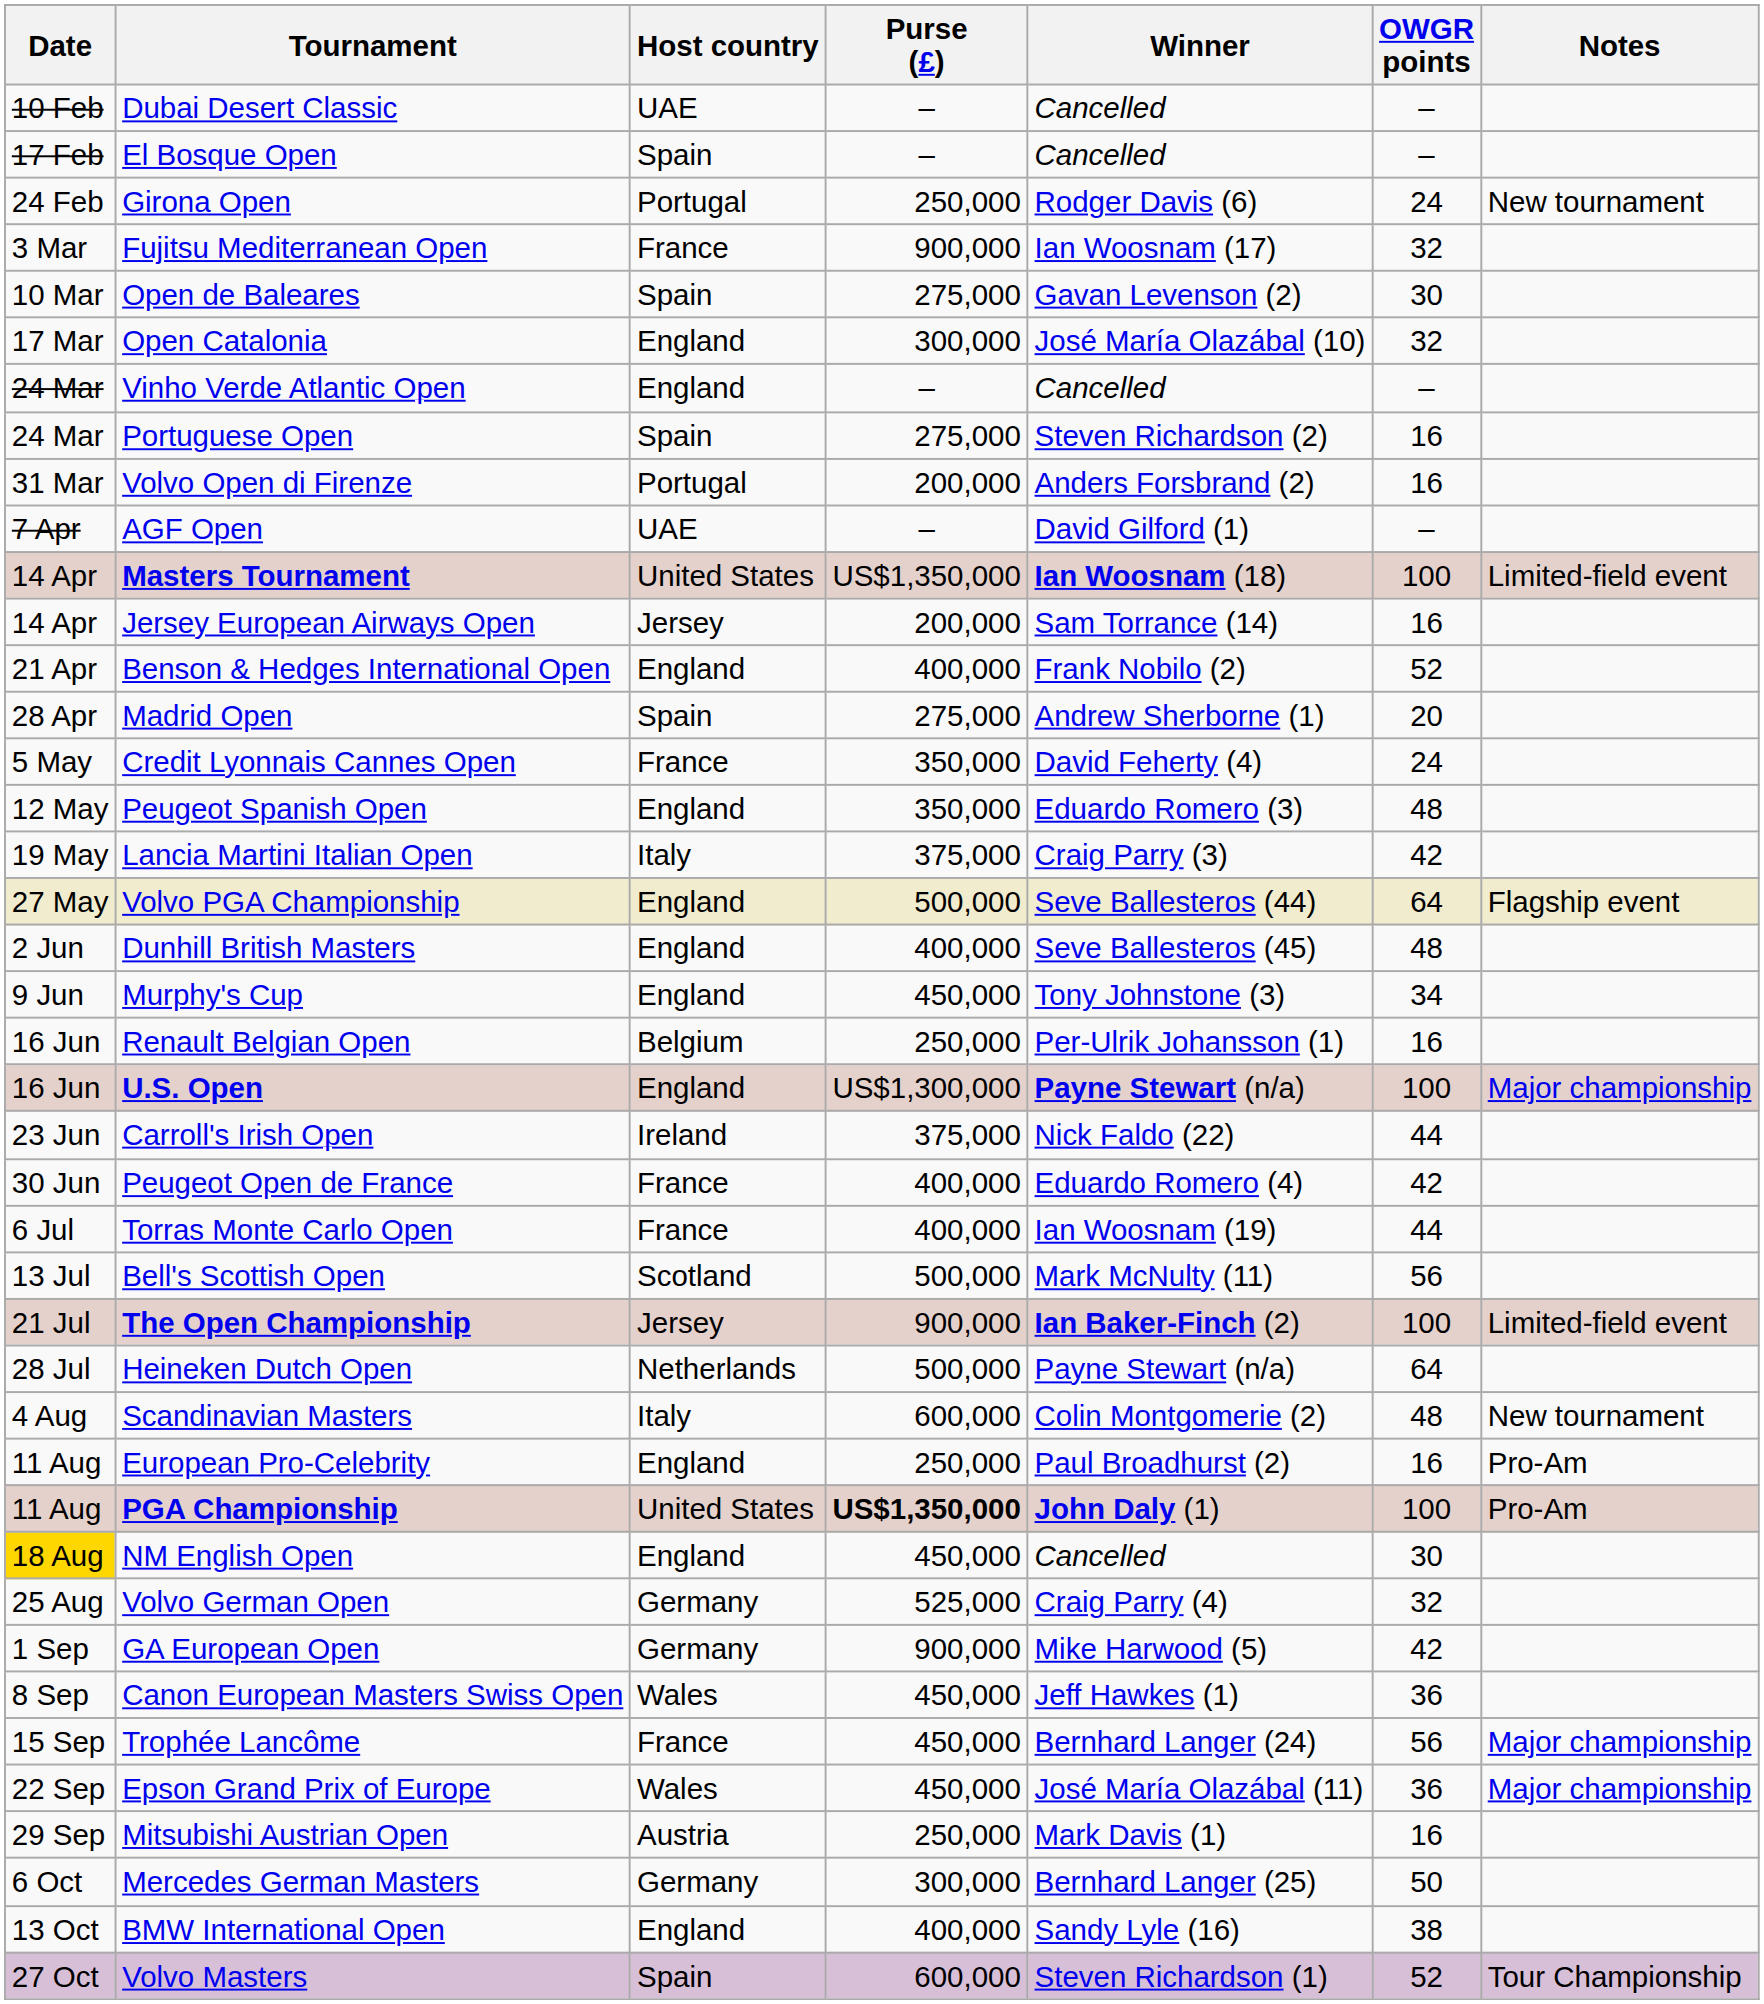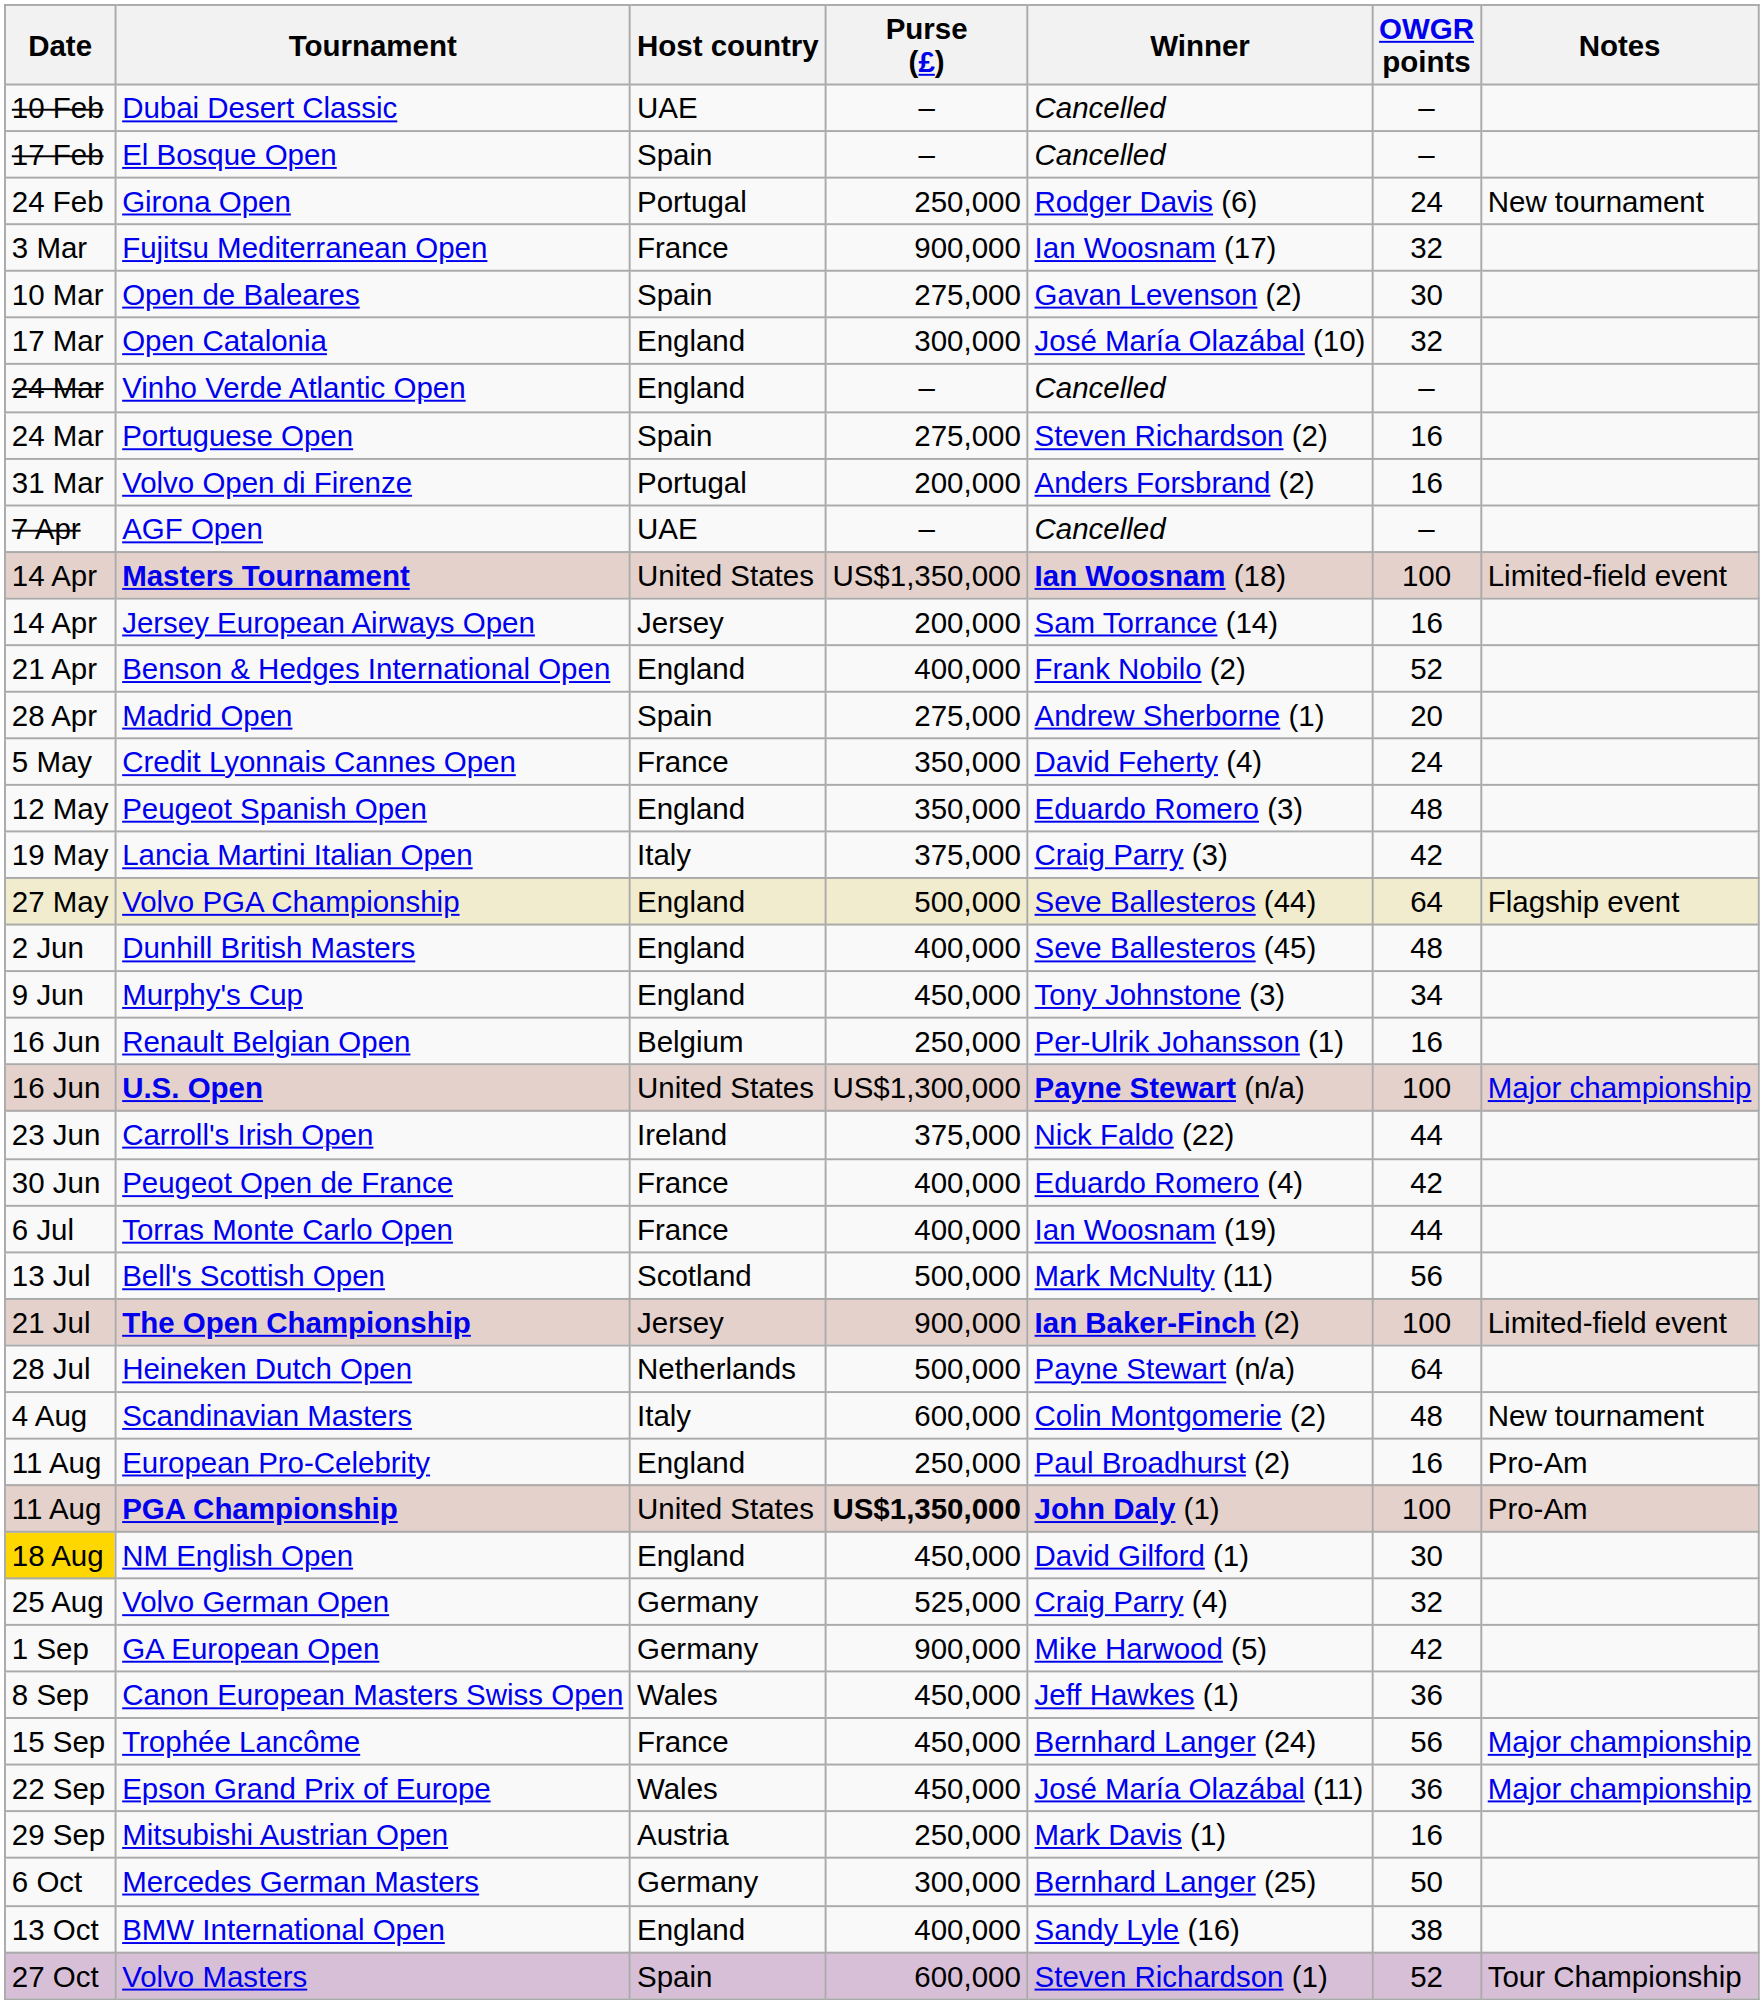 <table class="wikitable" style="font-size:95%">
 <tr>
 <th>Date</th>
 <th>Tournament</th>
 <th>Host country</th>
 <th>Purse<br>(<a href='#'>£</a>)</th>
 <th>Winner</th>
 <th><a href='#'>OWGR</a><br>points</th>
 <th>Notes</th>
 </tr>
 <tr>
 <td><s>10 Feb</s></td>
 <td><a href='#'>Dubai Desert Classic</a></td>
 <td>UAE</td>
 <td align=center>–</td>
 <td><em>Cancelled</em></td>
 <td align=center>–</td>
 <td></td>
 </tr>
 <tr>
 <td><s>17 Feb</s></td>
 <td><a href='#'>El Bosque Open</a></td>
 <td>Spain</td>
 <td align=center>–</td>
 <td><em>Cancelled</em></td>
 <td align=center>–</td>
 <td></td>
 </tr>
 <tr>
 <td>24 Feb</td>
 <td><a href='#'>Girona Open</a></td>
 <td>Portugal</td>
 <td align=right>250,000</td>
 <td> <a href='#'>Rodger Davis</a> (6)</td>
 <td align=center>24</td>
 <td>New tournament</td>
 </tr>
 <tr>
 <td>3 Mar</td>
 <td><a href='#'>Fujitsu Mediterranean Open</a></td>
 <td>France</td>
 <td align=right>900,000</td>
 <td> <a href='#'>Ian Woosnam</a> (17)</td>
 <td align=center>32</td>
 <td></td>
 </tr>
 <tr>
 <td>10 Mar</td>
 <td><a href='#'>Open de Baleares</a></td>
 <td>Spain</td>
 <td align=right>275,000</td>
 <td> <a href='#'>Gavan Levenson</a> (2)</td>
 <td align=center>30</td>
 <td></td>
 </tr>
 <tr>
 <td>17 Mar</td>
 <td><a href='#'>Open Catalonia</a></td>
 <td>England</td>
 <td align=right>300,000</td>
 <td> <a href='#'>José María Olazábal</a> (10)</td>
 <td align=center>32</td>
 <td></td>
 </tr>
 <tr>
 <td><s>24 Mar</s></td>
 <td><a href='#'>Vinho Verde Atlantic Open</a></td>
 <td>England</td>
 <td align=center>–</td>
 <td><em>Cancelled</em></td>
 <td align=center>–</td>
 <td></td>
 </tr>
 <tr>
 <td>24 Mar</td>
 <td><a href='#'>Portuguese Open</a></td>
 <td>Spain</td>
 <td align=right>275,000</td>
 <td> <a href='#'>Steven Richardson</a> (2)</td>
 <td align=center>16</td>
 <td></td>
 </tr>
 <tr>
 <td>31 Mar</td>
 <td><a href='#'>Volvo Open di Firenze</a></td>
 <td>Portugal</td>
 <td align=right>200,000</td>
 <td> <a href='#'>Anders Forsbrand</a> (2)</td>
 <td align=center>16</td>
 <td></td>
 </tr>
 <tr>
 <td><s>7 Apr</s></td>
 <td><a href='#'>AGF Open</a></td>
 <td>UAE</td>
 <td align=center>–</td>
-<td> <a href='#'>David Gilford</a> (1)</td>
+<td><em>Cancelled</em></td>
 <td align=center>–</td>
 <td></td>
 </tr>
 <tr style="background:#e5d1cb;">
 <td>14 Apr</td>
 <td><strong><a href='#'>Masters Tournament</a></strong></td>
 <td>United States</td>
 <td align=right>US$1,350,000</td>
 <td> <strong><a href='#'>Ian Woosnam</a></strong> (18)</td>
 <td align=center>100</td>
 <td>Limited-field event</td>
 </tr>
 <tr>
 <td>14 Apr</td>
 <td><a href='#'>Jersey European Airways Open</a></td>
 <td>Jersey</td>
 <td align=right>200,000</td>
 <td> <a href='#'>Sam Torrance</a> (14)</td>
 <td align=center>16</td>
 <td></td>
 </tr>
 <tr>
 <td>21 Apr</td>
 <td><a href='#'>Benson & Hedges International Open</a></td>
 <td>England</td>
 <td align=right>400,000</td>
 <td> <a href='#'>Frank Nobilo</a> (2)</td>
 <td align=center>52</td>
 <td></td>
 </tr>
 <tr>
 <td>28 Apr</td>
 <td><a href='#'>Madrid Open</a></td>
 <td>Spain</td>
 <td align=right>275,000</td>
 <td> <a href='#'>Andrew Sherborne</a> (1)</td>
 <td align=center>20</td>
 <td></td>
 </tr>
 <tr>
 <td>5 May</td>
 <td><a href='#'>Credit Lyonnais Cannes Open</a></td>
 <td>France</td>
 <td align=right>350,000</td>
 <td> <a href='#'>David Feherty</a> (4)</td>
 <td align=center>24</td>
 <td></td>
 </tr>
 <tr>
 <td>12 May</td>
 <td><a href='#'>Peugeot Spanish Open</a></td>
 <td>England</td>
 <td align=right>350,000</td>
 <td> <a href='#'>Eduardo Romero</a> (3)</td>
 <td align=center>48</td>
 <td></td>
 </tr>
 <tr>
 <td>19 May</td>
 <td><a href='#'>Lancia Martini Italian Open</a></td>
 <td>Italy</td>
 <td align=right>375,000</td>
 <td> <a href='#'>Craig Parry</a> (3)</td>
 <td align=center>42</td>
 <td></td>
 </tr>
 <tr style="background:#f2ecce;">
 <td>27 May</td>
 <td><a href='#'>Volvo PGA Championship</a></td>
 <td>England</td>
 <td align=right>500,000</td>
 <td> <a href='#'>Seve Ballesteros</a> (44)</td>
 <td align=center>64</td>
 <td>Flagship event</td>
 </tr>
 <tr>
 <td>2 Jun</td>
 <td><a href='#'>Dunhill British Masters</a></td>
 <td>England</td>
 <td align=right>400,000</td>
 <td> <a href='#'>Seve Ballesteros</a> (45)</td>
 <td align=center>48</td>
 <td></td>
 </tr>
 <tr>
 <td>9 Jun</td>
 <td><a href='#'>Murphy's Cup</a></td>
 <td>England</td>
 <td align=right>450,000</td>
 <td> <a href='#'>Tony Johnstone</a> (3)</td>
 <td align=center>34</td>
 <td></td>
 </tr>
 <tr>
 <td>16 Jun</td>
 <td><a href='#'>Renault Belgian Open</a></td>
 <td>Belgium</td>
 <td align=right>250,000</td>
 <td> <a href='#'>Per-Ulrik Johansson</a> (1)</td>
 <td align=center>16</td>
 <td></td>
 </tr>
 <tr style="background:#e5d1cb;">
 <td>16 Jun</td>
 <td><strong><a href='#'>U.S. Open</a></strong></td>
-<td>England</td>
+<td>United States</td>
 <td align=right>US$1,300,000</td>
 <td> <strong><a href='#'>Payne Stewart</a></strong> (n/a)</td>
 <td align=center>100</td>
 <td><a href='#'>Major championship</a></td>
 </tr>
 <tr>
 <td>23 Jun</td>
 <td><a href='#'>Carroll's Irish Open</a></td>
 <td>Ireland</td>
 <td align=right>375,000</td>
 <td> <a href='#'>Nick Faldo</a> (22)</td>
 <td align=center>44</td>
 <td></td>
 </tr>
 <tr>
 <td>30 Jun</td>
 <td><a href='#'>Peugeot Open de France</a></td>
 <td>France</td>
 <td align=right>400,000</td>
 <td> <a href='#'>Eduardo Romero</a> (4)</td>
 <td align=center>42</td>
 <td></td>
 </tr>
 <tr>
 <td>6 Jul</td>
 <td><a href='#'>Torras Monte Carlo Open</a></td>
 <td>France</td>
 <td align=right>400,000</td>
 <td> <a href='#'>Ian Woosnam</a> (19)</td>
 <td align=center>44</td>
 <td></td>
 </tr>
 <tr>
 <td>13 Jul</td>
 <td><a href='#'>Bell's Scottish Open</a></td>
 <td>Scotland</td>
 <td align=right>500,000</td>
 <td> <a href='#'>Mark McNulty</a> (11)</td>
 <td align=center>56</td>
 <td></td>
 </tr>
 <tr style="background:#e5d1cb;">
 <td>21 Jul</td>
 <td><strong><a href='#'>The Open Championship</a></strong></td>
 <td>Jersey</td>
 <td align=right>900,000</td>
 <td> <strong><a href='#'>Ian Baker-Finch</a></strong> (2)</td>
 <td align=center>100</td>
 <td>Limited-field event</td>
 </tr>
 <tr>
 <td>28 Jul</td>
 <td><a href='#'>Heineken Dutch Open</a></td>
 <td>Netherlands</td>
 <td align=right>500,000</td>
 <td> <a href='#'>Payne Stewart</a> (n/a)</td>
 <td align=center>64</td>
 <td></td>
 </tr>
 <tr>
 <td>4 Aug</td>
 <td><a href='#'>Scandinavian Masters</a></td>
 <td>Italy</td>
 <td align=right>600,000</td>
 <td> <a href='#'>Colin Montgomerie</a> (2)</td>
 <td align=center>48</td>
 <td>New tournament</td>
 </tr>
 <tr>
 <td>11 Aug</td>
 <td><a href='#'>European Pro-Celebrity</a></td>
 <td>England</td>
 <td align=right>250,000</td>
 <td> <a href='#'>Paul Broadhurst</a> (2)</td>
 <td align=center>16</td>
 <td>Pro-Am</td>
 </tr>
 <tr style="background:#e5d1cb;">
 <td>11 Aug</td>
 <td><strong><a href='#'>PGA Championship</a></strong></td>
 <td>United States</td>
 <td align=right><strong>US$1,350,000</strong></td>
 <td> <strong><a href='#'>John Daly</a></strong> (1)</td>
 <td align=center>100</td>
 <td>Pro-Am</td>
 </tr>
 <tr>
 <td style="background: gold;">18 Aug</td>
 <td><a href='#'>NM English Open</a></td>
 <td>England</td>
 <td align=right>450,000</td>
-<td><em>Cancelled</em></td>
+<td> <a href='#'>David Gilford</a> (1)</td>
 <td align=center>30</td>
 <td></td>
 </tr>
 <tr>
 <td>25 Aug</td>
 <td><a href='#'>Volvo German Open</a></td>
 <td>Germany</td>
 <td align=right>525,000</td>
 <td> <a href='#'>Craig Parry</a> (4)</td>
 <td align=center>32</td>
 <td></td>
 </tr>
 <tr>
 <td>1 Sep</td>
 <td><a href='#'>GA European Open</a></td>
 <td>Germany</td>
 <td align=right>900,000</td>
 <td> <a href='#'>Mike Harwood</a> (5)</td>
 <td align=center>42</td>
 <td></td>
 </tr>
 <tr>
 <td>8 Sep</td>
 <td><a href='#'>Canon European Masters Swiss Open</a></td>
 <td>Wales</td>
 <td align=right>450,000</td>
 <td> <a href='#'>Jeff Hawkes</a> (1)</td>
 <td align=center>36</td>
 <td></td>
 </tr>
 <tr>
 <td>15 Sep</td>
 <td><a href='#'>Trophée Lancôme</a></td>
 <td>France</td>
 <td align=right>450,000</td>
 <td> <a href='#'>Bernhard Langer</a> (24)</td>
 <td align=center>56</td>
 <td><a href='#'>Major championship</a></td>
 </tr>
 <tr>
 <td>22 Sep</td>
 <td><a href='#'>Epson Grand Prix of Europe</a></td>
 <td>Wales</td>
 <td align=right>450,000</td>
 <td> <a href='#'>José María Olazábal</a> (11)</td>
 <td align=center>36</td>
 <td><a href='#'>Major championship</a></td>
 </tr>
 <tr>
 <td>29 Sep</td>
 <td><a href='#'>Mitsubishi Austrian Open</a></td>
 <td>Austria</td>
 <td align=right>250,000</td>
 <td> <a href='#'>Mark Davis</a> (1)</td>
 <td align=center>16</td>
 <td></td>
 </tr>
 <tr>
 <td>6 Oct</td>
 <td><a href='#'>Mercedes German Masters</a></td>
 <td>Germany</td>
 <td align=right>300,000</td>
 <td> <a href='#'>Bernhard Langer</a> (25)</td>
 <td align=center>50</td>
 <td></td>
 </tr>
 <tr>
 <td>13 Oct</td>
 <td><a href='#'>BMW International Open</a></td>
 <td>England</td>
 <td align=right>400,000</td>
 <td> <a href='#'>Sandy Lyle</a> (16)</td>
 <td align=center>38</td>
 <td></td>
 </tr>
 <tr style="background:thistle;">
 <td>27 Oct</td>
 <td><a href='#'>Volvo Masters</a></td>
 <td>Spain</td>
 <td align=right>600,000</td>
 <td> <a href='#'>Steven Richardson</a> (1)</td>
 <td align=center>52</td>
 <td>Tour Championship</td>
 </tr>
 </table>
